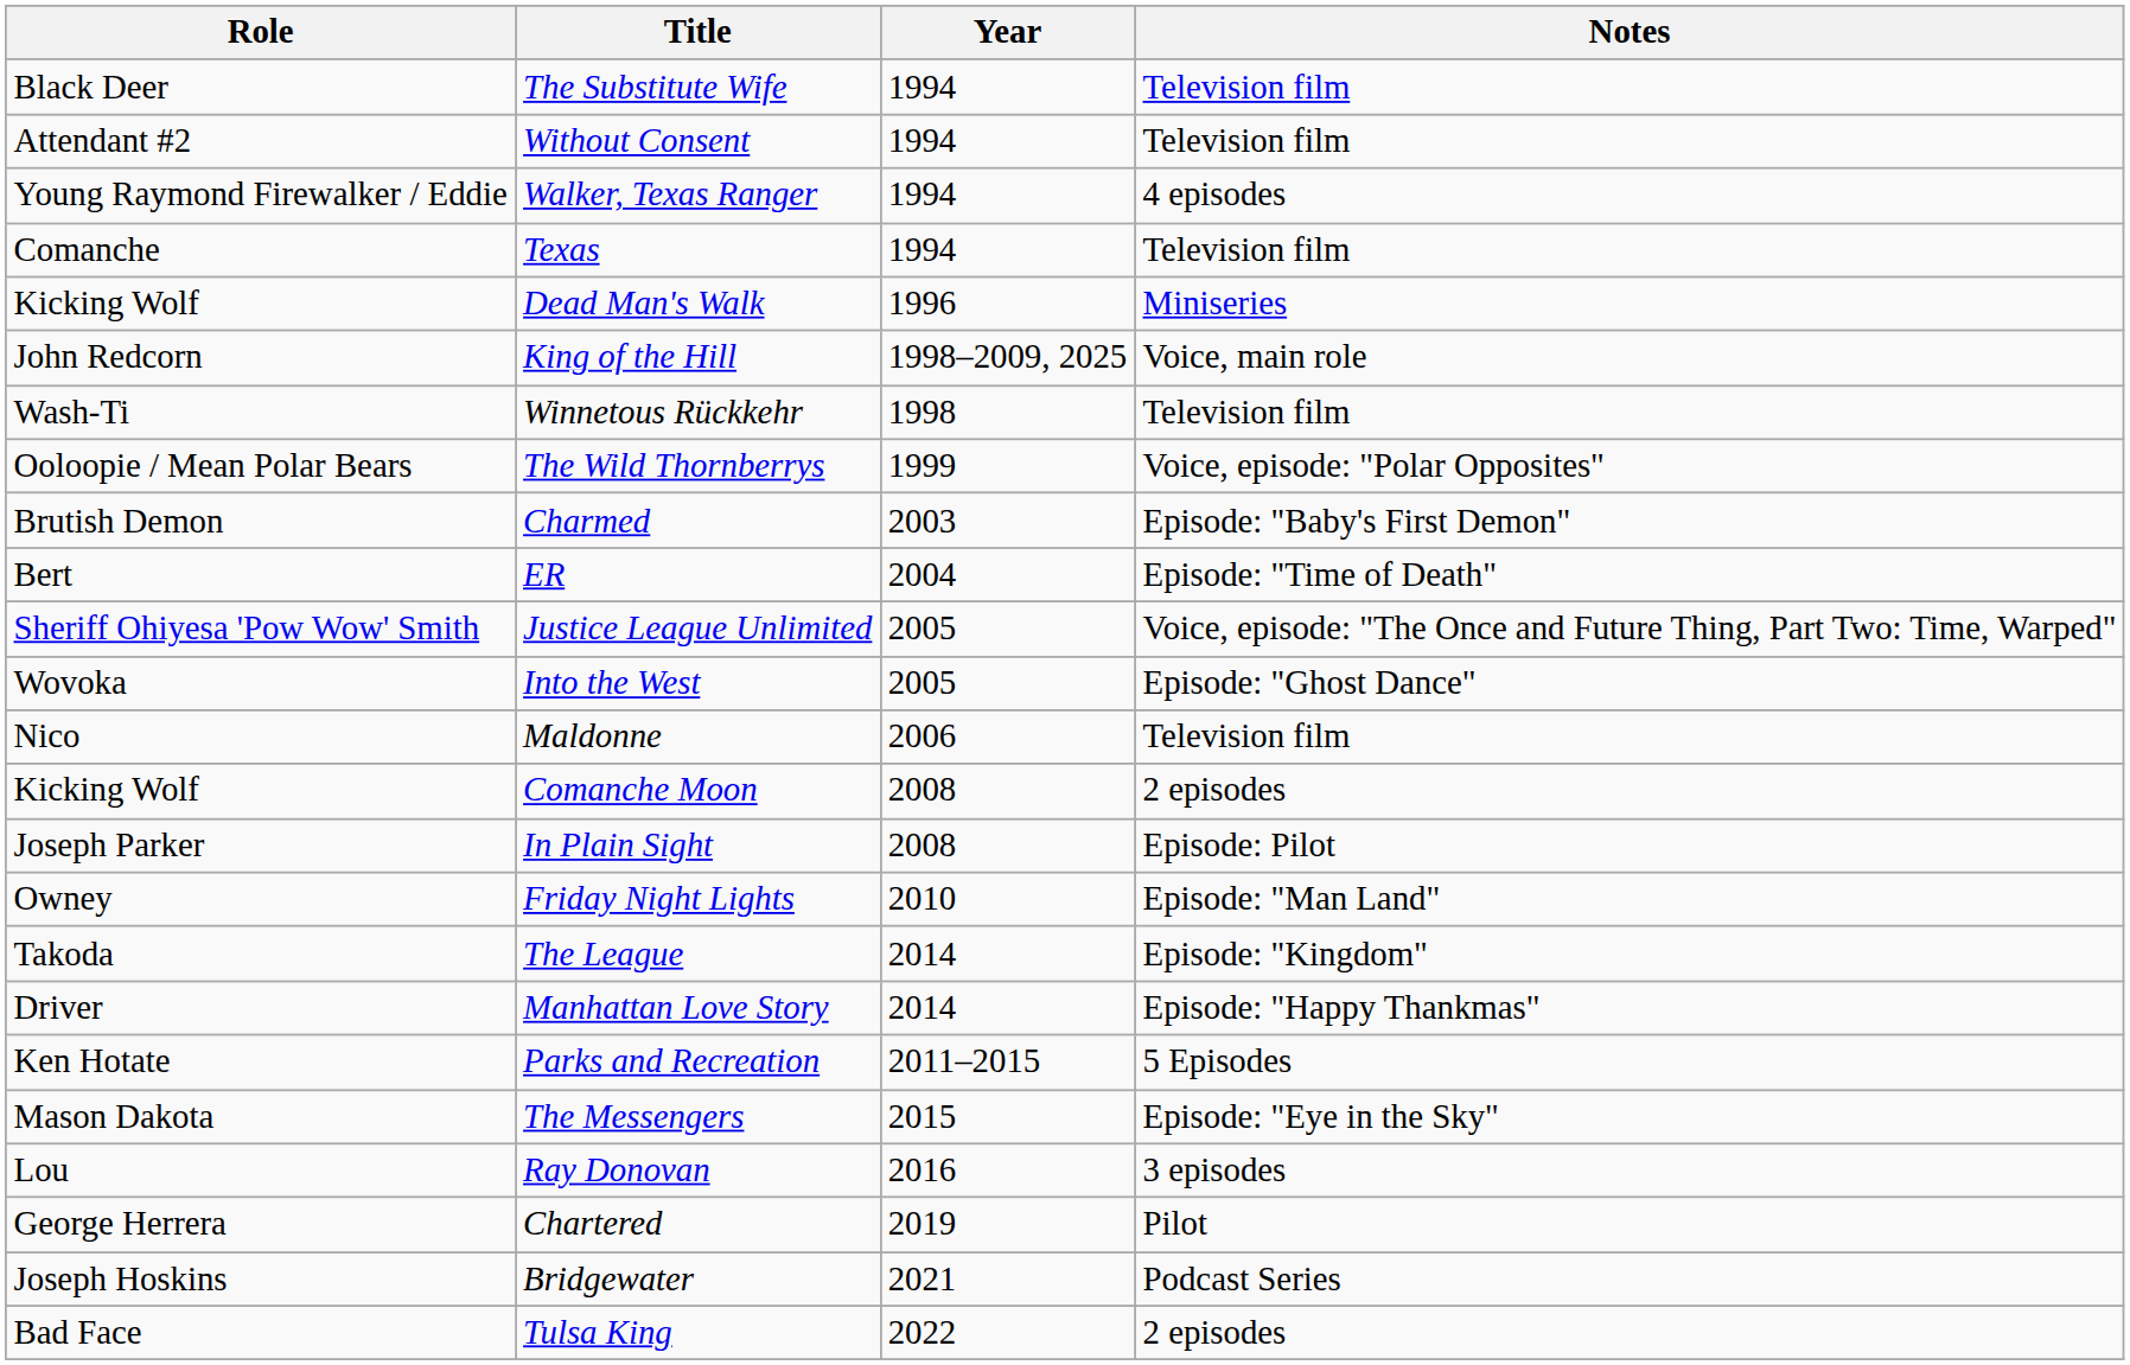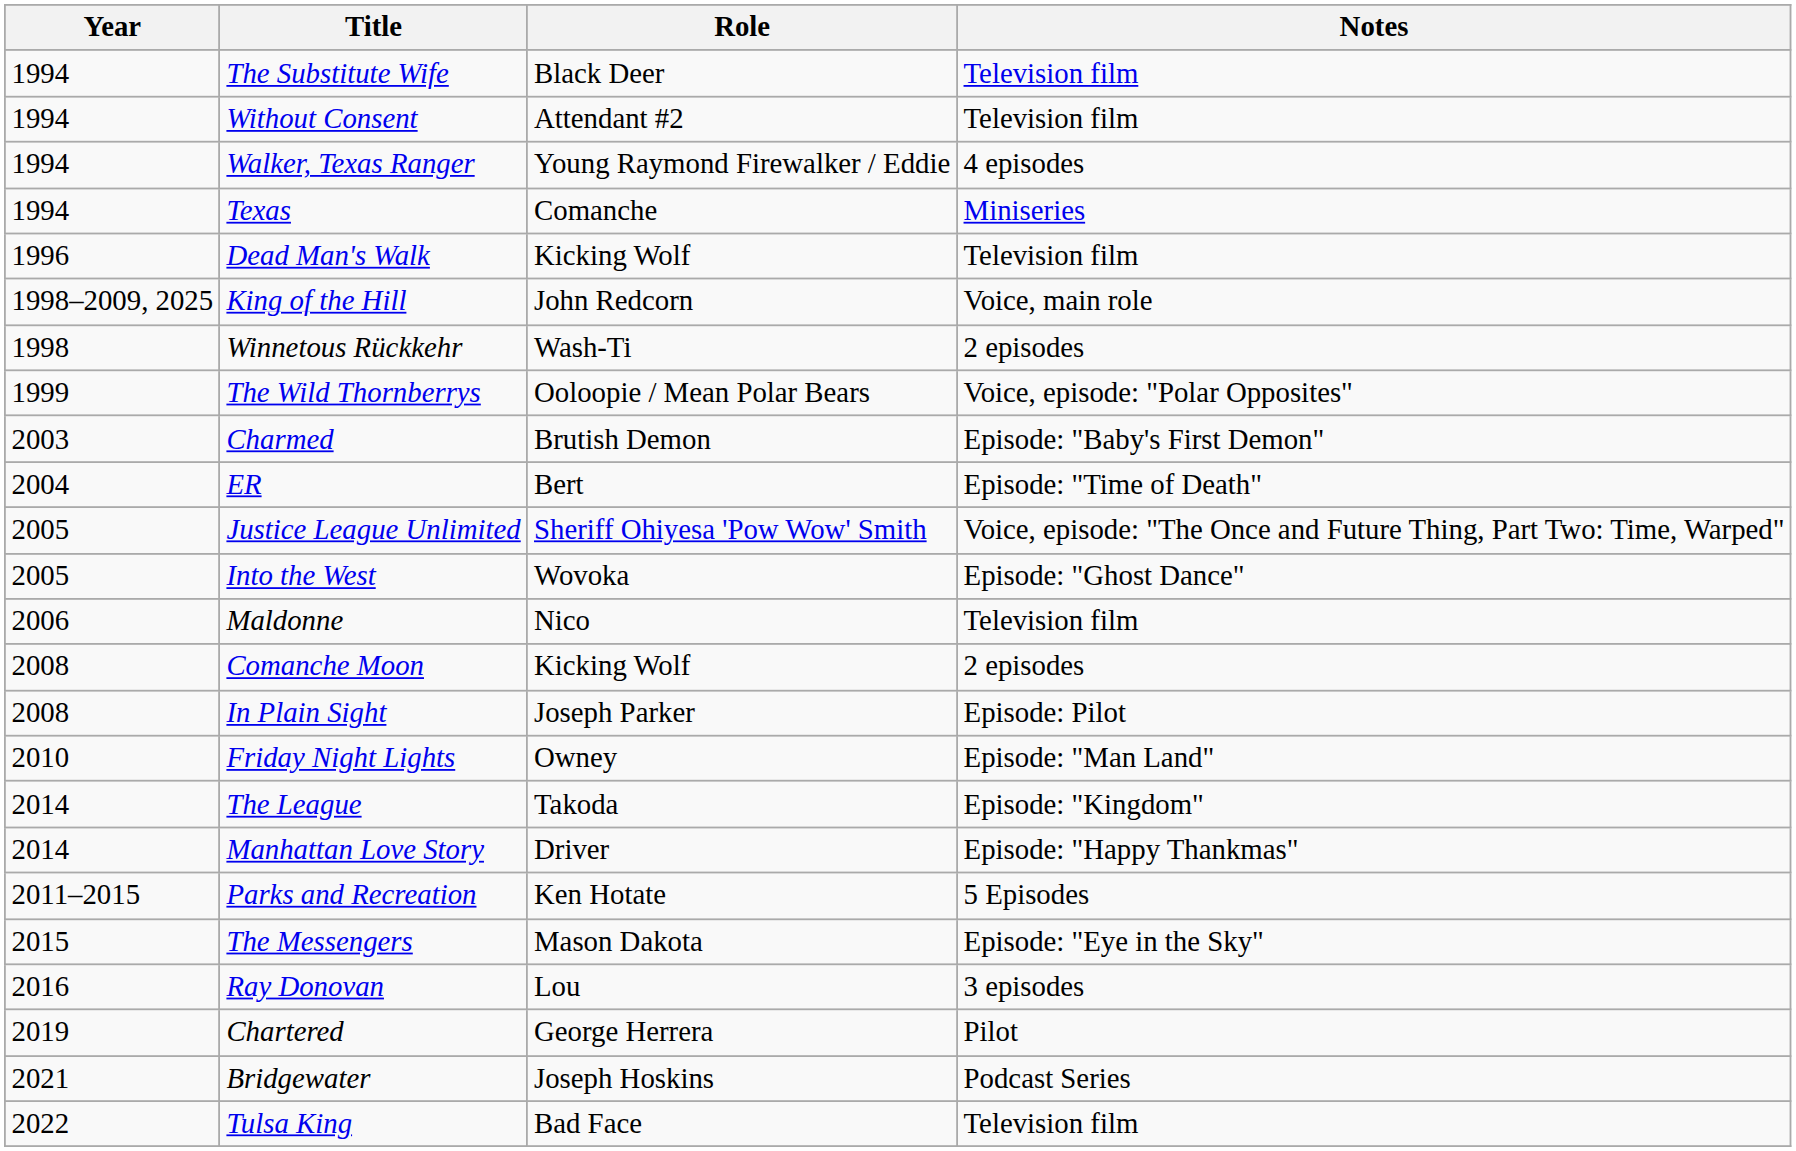 <table class="wikitable">
 <tr>
+<th>Year</th>
+<th>Title</th>
 <th>Role</th>
-<th>Title</th>
-<th>Year</th>
 <th>Notes</th>
 </tr>
 <tr>
+<td>1994</td>
+<td><a href='#'><em>The Substitute Wife</em></a></td>
 <td>Black Deer</td>
-<td><a href='#'><em>The Substitute Wife</em></a></td>
-<td>1994</td>
 <td><a href='#'>Television film</a></td>
 </tr>
 <tr>
+<td>1994</td>
+<td><em><a href='#'>Without Consent</a></em></td>
 <td>Attendant #2</td>
-<td><em><a href='#'>Without Consent</a></em></td>
-<td>1994</td>
 <td>Television film</td>
 </tr>
 <tr>
+<td>1994</td>
+<td><em><a href='#'>Walker, Texas Ranger</a></em></td>
 <td>Young Raymond Firewalker / Eddie</td>
-<td><em><a href='#'>Walker, Texas Ranger</a></em></td>
-<td>1994</td>
 <td>4 episodes</td>
 </tr>
 <tr>
+<td>1994</td>
+<td><em><a href='#'>Texas</a></em></td>
 <td>Comanche</td>
-<td><em><a href='#'>Texas</a></em></td>
-<td>1994</td>
+<td><a href='#'>Miniseries</a></td>
+</tr>
+<tr>
+<td>1996</td>
+<td><a href='#'><em>Dead Man's Walk</em></a></td>
+<td>Kicking Wolf</td>
 <td>Television film</td>
 </tr>
 <tr>
-<td>Kicking Wolf</td>
-<td><a href='#'><em>Dead Man's Walk</em></a></td>
-<td>1996</td>
-<td><a href='#'>Miniseries</a></td>
-</tr>
-<tr>
+<td>1998–2009, 2025</td>
+<td><em><a href='#'>King of the Hill</a></em></td>
 <td>John Redcorn</td>
-<td><em><a href='#'>King of the Hill</a></em></td>
-<td>1998–2009, 2025</td>
 <td>Voice, main role</td>
 </tr>
 <tr>
+<td>1998</td>
+<td><em>Winnetous Rückkehr</em></td>
 <td>Wash-Ti</td>
-<td><em>Winnetous Rückkehr</em></td>
-<td>1998</td>
+<td>2 episodes</td>
+</tr>
+<tr>
+<td>1999</td>
+<td><em><a href='#'>The Wild Thornberrys</a></em></td>
+<td>Ooloopie / Mean Polar Bears</td>
+<td>Voice, episode: "Polar Opposites"</td>
+</tr>
+<tr>
+<td>2003</td>
+<td><em><a href='#'>Charmed</a></em></td>
+<td>Brutish Demon</td>
+<td>Episode: "Baby's First Demon"</td>
+</tr>
+<tr>
+<td>2004</td>
+<td><a href='#'><em>ER</em></a></td>
+<td>Bert</td>
+<td>Episode: "Time of Death"</td>
+</tr>
+<tr>
+<td>2005</td>
+<td><em><a href='#'>Justice League Unlimited</a></em></td>
+<td><a href='#'>Sheriff Ohiyesa 'Pow Wow' Smith</a></td>
+<td>Voice, episode: "The Once and Future Thing, Part Two: Time, Warped"</td>
+</tr>
+<tr>
+<td>2005</td>
+<td><em><a href='#'>Into the West</a></em></td>
+<td>Wovoka</td>
+<td>Episode: "Ghost Dance"</td>
+</tr>
+<tr>
+<td>2006</td>
+<td><em>Maldonne</em></td>
+<td>Nico</td>
 <td>Television film</td>
 </tr>
 <tr>
-<td>Ooloopie / Mean Polar Bears</td>
-<td><em><a href='#'>The Wild Thornberrys</a></em></td>
-<td>1999</td>
-<td>Voice, episode: "Polar Opposites"</td>
-</tr>
-<tr>
-<td>Brutish Demon</td>
-<td><em><a href='#'>Charmed</a></em></td>
-<td>2003</td>
-<td>Episode: "Baby's First Demon"</td>
-</tr>
-<tr>
-<td>Bert</td>
-<td><a href='#'><em>ER</em></a></td>
-<td>2004</td>
-<td>Episode: "Time of Death"</td>
-</tr>
-<tr>
-<td><a href='#'>Sheriff Ohiyesa 'Pow Wow' Smith</a></td>
-<td><em><a href='#'>Justice League Unlimited</a></em></td>
-<td>2005</td>
-<td>Voice, episode: "The Once and Future Thing, Part Two: Time, Warped"</td>
-</tr>
-<tr>
-<td>Wovoka</td>
-<td><em><a href='#'>Into the West</a></em></td>
-<td>2005</td>
-<td>Episode: "Ghost Dance"</td>
-</tr>
-<tr>
-<td>Nico</td>
-<td><em>Maldonne</em></td>
-<td>2006</td>
-<td>Television film</td>
-</tr>
-<tr>
+<td>2008</td>
+<td><em><a href='#'>Comanche Moon</a></em></td>
 <td>Kicking Wolf</td>
-<td><em><a href='#'>Comanche Moon</a></em></td>
-<td>2008</td>
 <td>2 episodes</td>
 </tr>
 <tr>
+<td>2008</td>
+<td><em><a href='#'>In Plain Sight</a></em></td>
 <td>Joseph Parker</td>
-<td><em><a href='#'>In Plain Sight</a></em></td>
-<td>2008</td>
 <td>Episode: Pilot</td>
 </tr>
 <tr>
+<td>2010</td>
+<td><em><a href='#'>Friday Night Lights</a></em></td>
 <td>Owney</td>
-<td><em><a href='#'>Friday Night Lights</a></em></td>
-<td>2010</td>
 <td>Episode: "Man Land"</td>
 </tr>
 <tr>
+<td>2014</td>
+<td><em><a href='#'>The League</a></em></td>
 <td>Takoda</td>
-<td><em><a href='#'>The League</a></em></td>
-<td>2014</td>
 <td>Episode: "Kingdom"</td>
 </tr>
 <tr>
+<td>2014</td>
+<td><em><a href='#'>Manhattan Love Story</a></em></td>
 <td>Driver</td>
-<td><em><a href='#'>Manhattan Love Story</a></em></td>
-<td>2014</td>
 <td>Episode: "Happy Thankmas"</td>
 </tr>
 <tr>
+<td>2011–2015</td>
+<td><em><a href='#'>Parks and Recreation</a></em></td>
 <td>Ken Hotate</td>
-<td><em><a href='#'>Parks and Recreation</a></em></td>
-<td>2011–2015</td>
 <td>5 Episodes</td>
 </tr>
 <tr>
+<td>2015</td>
+<td><em><a href='#'>The Messengers</a></em></td>
 <td>Mason Dakota</td>
-<td><em><a href='#'>The Messengers</a></em></td>
-<td>2015</td>
 <td>Episode: "Eye in the Sky"</td>
 </tr>
 <tr>
+<td>2016</td>
+<td><em><a href='#'>Ray Donovan</a></em></td>
 <td>Lou</td>
-<td><em><a href='#'>Ray Donovan</a></em></td>
-<td>2016</td>
 <td>3 episodes</td>
 </tr>
 <tr>
+<td>2019</td>
+<td><em>Chartered</em></td>
 <td>George Herrera</td>
-<td><em>Chartered</em></td>
-<td>2019</td>
 <td>Pilot</td>
 </tr>
 <tr>
+<td>2021</td>
+<td><em>Bridgewater</em></td>
 <td>Joseph Hoskins</td>
-<td><em>Bridgewater</em></td>
-<td>2021</td>
 <td>Podcast Series</td>
 </tr>
 <tr>
+<td>2022</td>
+<td><em><a href='#'>Tulsa King</a></em></td>
 <td>Bad Face</td>
-<td><em><a href='#'>Tulsa King</a></em></td>
-<td>2022</td>
-<td>2 episodes</td>
+<td>Television film</td>
 </tr>
 </table>
